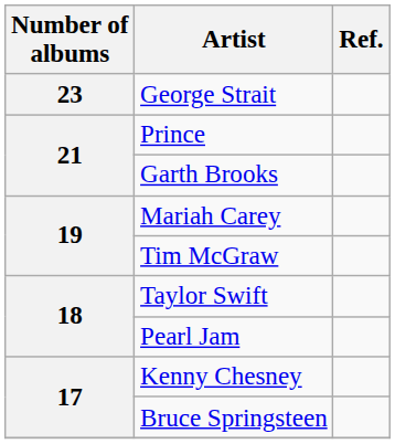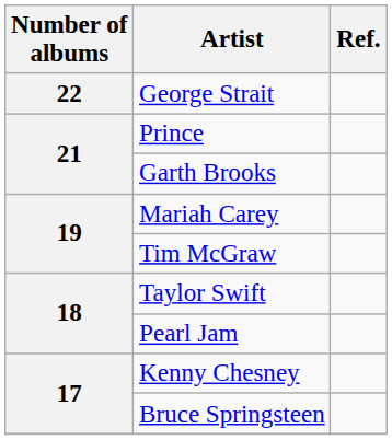 <table class="wikitable">
 <tr>
 <th scope="col">Number of<br>albums</th>
 <th scope="col">Artist</th>
 <th scope="col">Ref.</th>
 </tr>
 <tr>
-<th scope="row">23</th>
+<th scope="row">22</th>
 <td><a href='#'>George Strait</a></td>
 <td></td>
 </tr>
 <tr>
 <th rowspan="2" scope="row">21</th>
 <td><a href='#'>Prince</a></td>
 <td></td>
 </tr>
 <tr>
 <td><a href='#'>Garth Brooks</a></td>
 <td></td>
 </tr>
 <tr>
 <th rowspan="2" scope="row">19</th>
 <td><a href='#'>Mariah Carey</a></td>
 <td></td>
 </tr>
 <tr>
 <td><a href='#'>Tim McGraw</a></td>
 <td></td>
 </tr>
 <tr>
 <th rowspan="2" scope="row">18</th>
 <td><a href='#'>Taylor Swift</a></td>
 <td></td>
 </tr>
 <tr>
 <td><a href='#'>Pearl Jam</a></td>
 <td></td>
 </tr>
 <tr>
 <th rowspan="2" scope="row">17</th>
 <td><a href='#'>Kenny Chesney</a></td>
 <td></td>
 </tr>
 <tr>
 <td><a href='#'>Bruce Springsteen</a></td>
 <td></td>
 </tr>
 <tr>
 </tr>
 </table>
